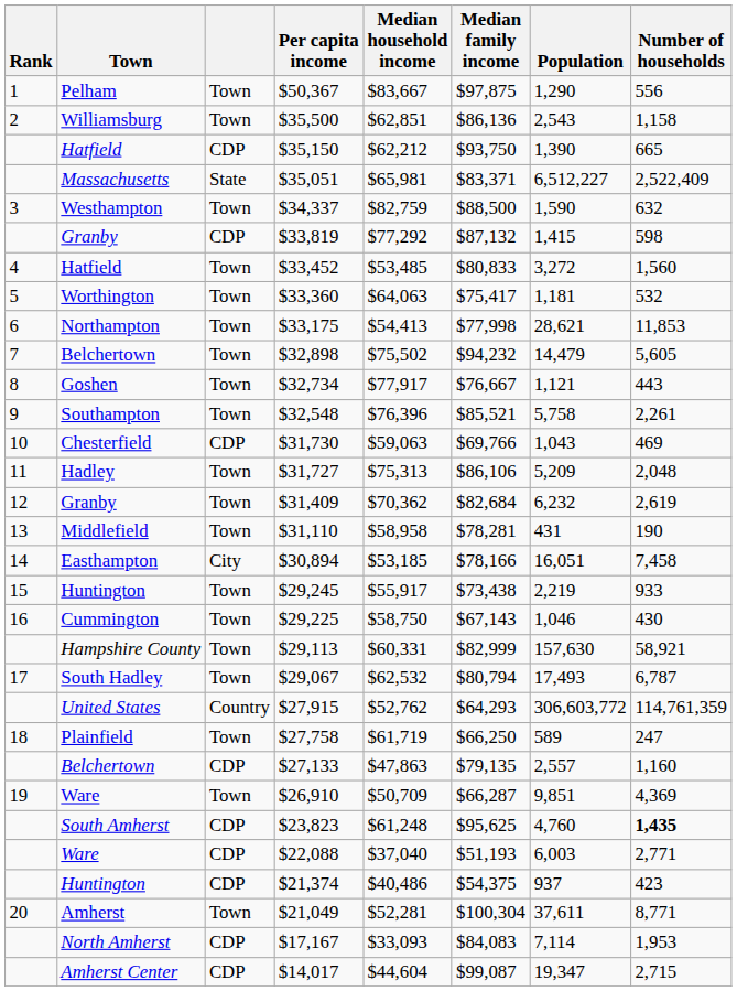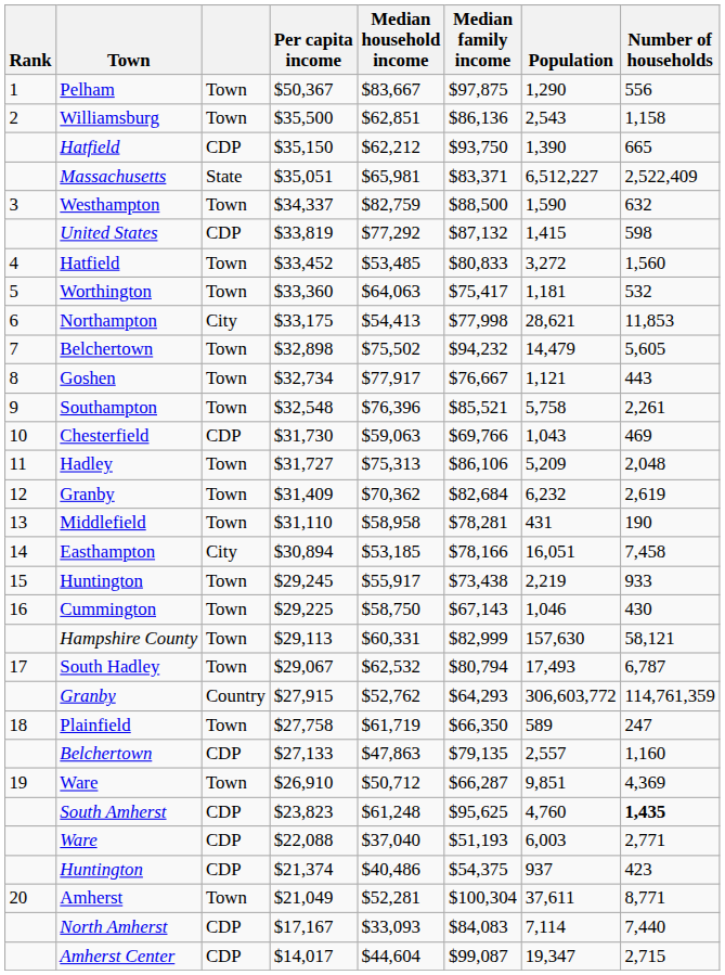 <table class="wikitable sortable">
 <tr valign=bottom>
 <th>Rank</th>
 <th>Town</th>
 <th></th>
 <th>Per capita<br>income</th>
 <th>Median<br>household<br>income</th>
 <th>Median<br>family<br>income</th>
 <th>Population</th>
 <th>Number of<br>households</th>
 </tr>
 <tr>
 <td>1</td>
 <td><a href='#'>Pelham</a></td>
 <td>Town</td>
 <td>$50,367</td>
 <td>$83,667</td>
 <td>$97,875</td>
 <td>1,290</td>
 <td>556</td>
 </tr>
 <tr>
 <td>2</td>
 <td><a href='#'>Williamsburg</a></td>
 <td>Town</td>
 <td>$35,500</td>
 <td>$62,851</td>
 <td>$86,136</td>
 <td>2,543</td>
 <td>1,158</td>
 </tr>
 <tr>
 <td></td>
 <td><em><a href='#'>Hatfield</a></em></td>
 <td>CDP</td>
 <td>$35,150</td>
 <td>$62,212</td>
 <td>$93,750</td>
 <td>1,390</td>
 <td>665</td>
 </tr>
 <tr>
 <td></td>
 <td><em><a href='#'>Massachusetts</a></em></td>
 <td>State</td>
 <td>$35,051</td>
 <td>$65,981</td>
 <td>$83,371</td>
 <td>6,512,227</td>
 <td>2,522,409</td>
 </tr>
 <tr>
 <td>3</td>
 <td><a href='#'>Westhampton</a></td>
 <td>Town</td>
 <td>$34,337</td>
 <td>$82,759</td>
 <td>$88,500</td>
 <td>1,590</td>
 <td>632</td>
 </tr>
 <tr>
 <td></td>
-<td><em><a href='#'>Granby</a></em></td>
+<td><em><a href='#'>United States</a></em></td>
 <td>CDP</td>
 <td>$33,819</td>
 <td>$77,292</td>
 <td>$87,132</td>
 <td>1,415</td>
 <td>598</td>
 </tr>
 <tr>
 <td>4</td>
 <td><a href='#'>Hatfield</a></td>
 <td>Town</td>
 <td>$33,452</td>
 <td>$53,485</td>
 <td>$80,833</td>
 <td>3,272</td>
 <td>1,560</td>
 </tr>
 <tr>
 <td>5</td>
 <td><a href='#'>Worthington</a></td>
 <td>Town</td>
 <td>$33,360</td>
 <td>$64,063</td>
 <td>$75,417</td>
 <td>1,181</td>
 <td>532</td>
 </tr>
 <tr>
 <td>6</td>
 <td><a href='#'>Northampton</a></td>
-<td>Town</td>
+<td>City</td>
 <td>$33,175</td>
 <td>$54,413</td>
 <td>$77,998</td>
 <td>28,621</td>
 <td>11,853</td>
 </tr>
 <tr>
 <td>7</td>
 <td><a href='#'>Belchertown</a></td>
 <td>Town</td>
 <td>$32,898</td>
 <td>$75,502</td>
 <td>$94,232</td>
 <td>14,479</td>
 <td>5,605</td>
 </tr>
 <tr>
 <td>8</td>
 <td><a href='#'>Goshen</a></td>
 <td>Town</td>
 <td>$32,734</td>
 <td>$77,917</td>
 <td>$76,667</td>
 <td>1,121</td>
 <td>443</td>
 </tr>
 <tr>
 <td>9</td>
 <td><a href='#'>Southampton</a></td>
 <td>Town</td>
 <td>$32,548</td>
 <td>$76,396</td>
 <td>$85,521</td>
 <td>5,758</td>
 <td>2,261</td>
 </tr>
 <tr>
 <td>10</td>
 <td><a href='#'>Chesterfield</a></td>
 <td>CDP</td>
 <td>$31,730</td>
 <td>$59,063</td>
 <td>$69,766</td>
 <td>1,043</td>
 <td>469</td>
 </tr>
 <tr>
 <td>11</td>
 <td><a href='#'>Hadley</a></td>
 <td>Town</td>
 <td>$31,727</td>
 <td>$75,313</td>
 <td>$86,106</td>
 <td>5,209</td>
 <td>2,048</td>
 </tr>
 <tr>
 <td>12</td>
 <td><a href='#'>Granby</a></td>
 <td>Town</td>
 <td>$31,409</td>
 <td>$70,362</td>
 <td>$82,684</td>
 <td>6,232</td>
 <td>2,619</td>
 </tr>
 <tr>
 <td>13</td>
 <td><a href='#'>Middlefield</a></td>
 <td>Town</td>
 <td>$31,110</td>
 <td>$58,958</td>
 <td>$78,281</td>
 <td>431</td>
 <td>190</td>
 </tr>
 <tr>
 <td>14</td>
 <td><a href='#'>Easthampton</a></td>
 <td>City</td>
 <td>$30,894</td>
 <td>$53,185</td>
 <td>$78,166</td>
 <td>16,051</td>
 <td>7,458</td>
 </tr>
 <tr>
 <td>15</td>
 <td><a href='#'>Huntington</a></td>
 <td>Town</td>
 <td>$29,245</td>
 <td>$55,917</td>
 <td>$73,438</td>
 <td>2,219</td>
 <td>933</td>
 </tr>
 <tr>
 <td>16</td>
 <td><a href='#'>Cummington</a></td>
 <td>Town</td>
 <td>$29,225</td>
 <td>$58,750</td>
 <td>$67,143</td>
 <td>1,046</td>
 <td>430</td>
 </tr>
 <tr>
 <td></td>
 <td><em>Hampshire County</em></td>
 <td>Town</td>
 <td>$29,113</td>
 <td>$60,331</td>
 <td>$82,999</td>
 <td>157,630</td>
-<td>58,921</td>
+<td>58,121</td>
 </tr>
 <tr>
 <td>17</td>
 <td><a href='#'>South Hadley</a></td>
 <td>Town</td>
 <td>$29,067</td>
 <td>$62,532</td>
 <td>$80,794</td>
 <td>17,493</td>
 <td>6,787</td>
 </tr>
 <tr>
 <td></td>
-<td><em><a href='#'>United States</a></em></td>
+<td><em><a href='#'>Granby</a></em></td>
 <td>Country</td>
 <td>$27,915</td>
 <td>$52,762</td>
 <td>$64,293</td>
 <td>306,603,772</td>
 <td>114,761,359</td>
 </tr>
 <tr>
 <td>18</td>
 <td><a href='#'>Plainfield</a></td>
 <td>Town</td>
 <td>$27,758</td>
 <td>$61,719</td>
-<td>$66,250</td>
+<td>$66,350</td>
 <td>589</td>
 <td>247</td>
 </tr>
 <tr>
 <td></td>
 <td><em><a href='#'>Belchertown</a></em></td>
 <td>CDP</td>
 <td>$27,133</td>
 <td>$47,863</td>
 <td>$79,135</td>
 <td>2,557</td>
 <td>1,160</td>
 </tr>
 <tr>
 <td>19</td>
 <td><a href='#'>Ware</a></td>
 <td>Town</td>
 <td>$26,910</td>
-<td>$50,709</td>
+<td>$50,712</td>
 <td>$66,287</td>
 <td>9,851</td>
 <td>4,369</td>
 </tr>
 <tr>
 <td></td>
 <td><em><a href='#'>South Amherst</a></em></td>
 <td>CDP</td>
 <td>$23,823</td>
 <td>$61,248</td>
 <td>$95,625</td>
 <td>4,760</td>
 <td><strong>1,435</strong></td>
 </tr>
 <tr>
 <td></td>
 <td><em><a href='#'>Ware</a></em></td>
 <td>CDP</td>
 <td>$22,088</td>
 <td>$37,040</td>
 <td>$51,193</td>
 <td>6,003</td>
 <td>2,771</td>
 </tr>
 <tr>
 <td></td>
 <td><em><a href='#'>Huntington</a></em></td>
 <td>CDP</td>
 <td>$21,374</td>
 <td>$40,486</td>
 <td>$54,375</td>
 <td>937</td>
 <td>423</td>
 </tr>
 <tr>
 <td>20</td>
 <td><a href='#'>Amherst</a></td>
 <td>Town</td>
 <td>$21,049</td>
 <td>$52,281</td>
 <td>$100,304</td>
 <td>37,611</td>
 <td>8,771</td>
 </tr>
 <tr>
 <td></td>
 <td><em><a href='#'>North Amherst</a></em></td>
 <td>CDP</td>
 <td>$17,167</td>
 <td>$33,093</td>
 <td>$84,083</td>
 <td>7,114</td>
-<td>1,953</td>
+<td>7,440</td>
 </tr>
 <tr>
 <td></td>
 <td><em><a href='#'>Amherst Center</a></em></td>
 <td>CDP</td>
 <td>$14,017</td>
 <td>$44,604</td>
 <td>$99,087</td>
 <td>19,347</td>
 <td>2,715</td>
 </tr>
 <tr>
 </tr>
 </table>
